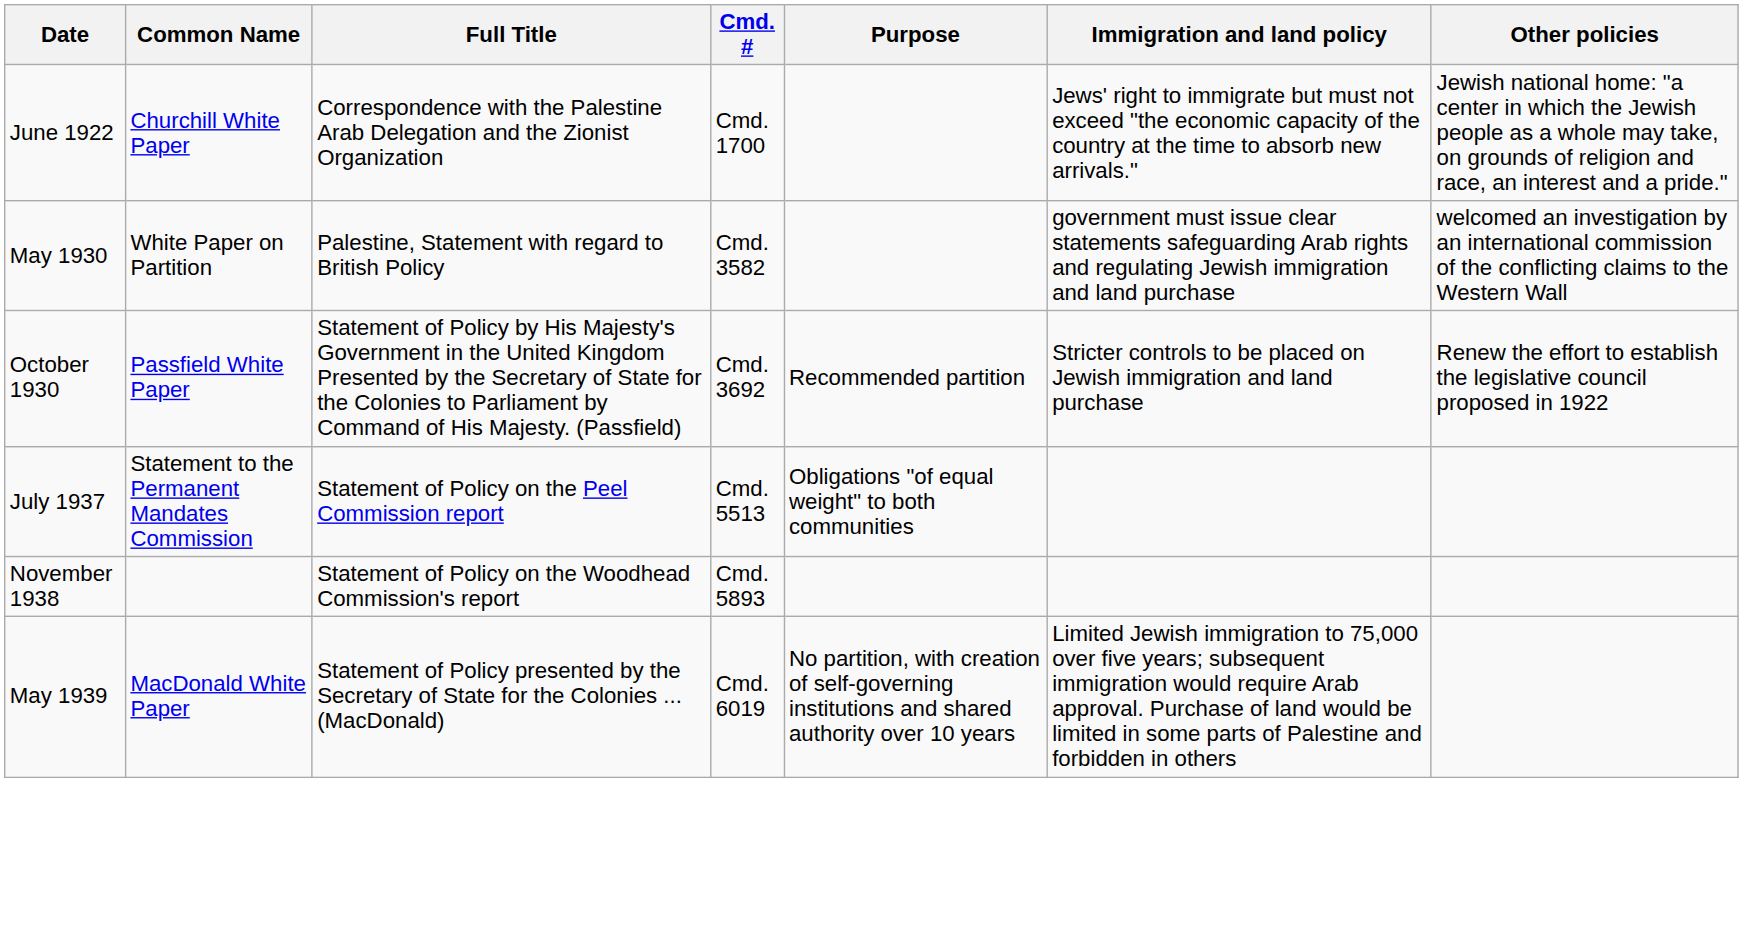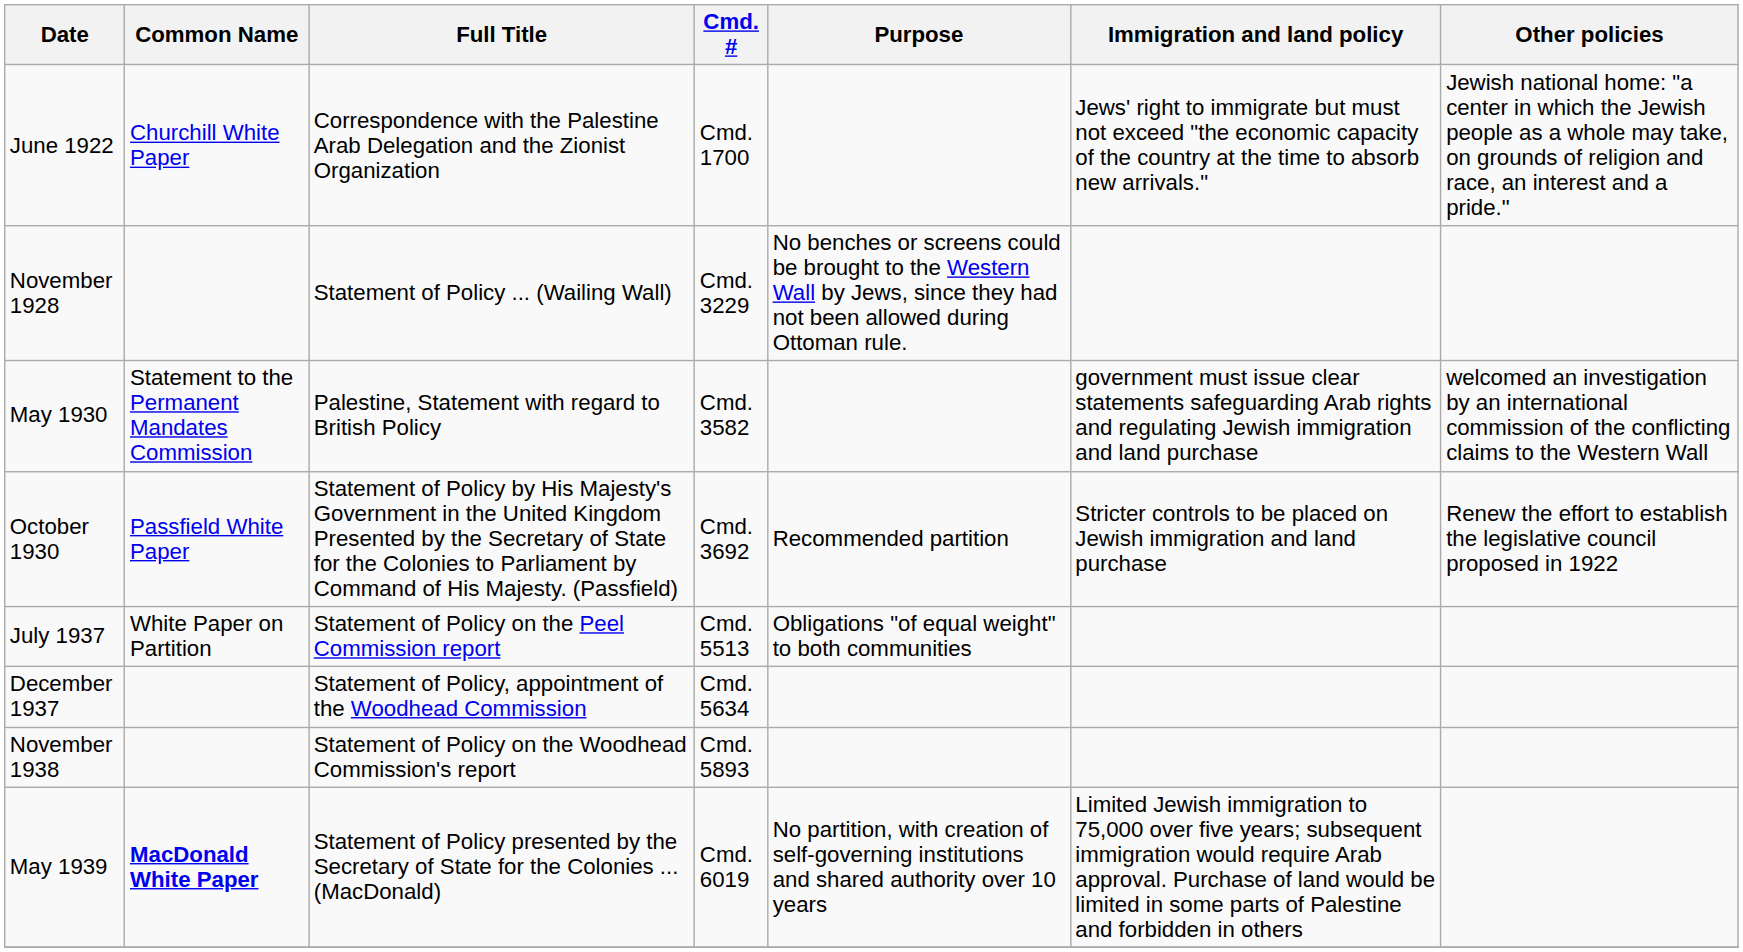 <table class="wikitable">
 <tr>
 <th>Date</th>
 <th>Common Name</th>
 <th>Full Title</th>
 <th><a href='#'>Cmd. #</a></th>
 <th>Purpose</th>
 <th>Immigration and land policy</th>
 <th>Other policies</th>
 </tr>
 <tr>
 <td>June 1922</td>
 <td><a href='#'>Churchill White Paper</a></td>
 <td>Correspondence with the Palestine Arab Delegation and the Zionist Organization</td>
 <td>Cmd. 1700</td>
 <td></td>
 <td>Jews' right to immigrate but must not exceed "the economic capacity of the country at the time to absorb new arrivals."</td>
 <td>Jewish national home: "a center in which the Jewish people as a whole may take, on grounds of religion and race, an interest and a pride."</td>
 </tr>
 <tr>
+<td>November 1928</td>
+<td></td>
+<td>Statement of Policy ... (Wailing Wall)</td>
+<td>Cmd. 3229</td>
+<td>No benches or screens could be brought to the <a href='#'>Western Wall</a> by Jews, since they had not been allowed during Ottoman rule.</td>
+<td></td>
+<td></td>
+</tr>
+<tr>
 <td>May 1930</td>
-<td>White Paper on Partition</td>
+<td>Statement to the <a href='#'>Permanent Mandates Commission</a></td>
 <td>Palestine, Statement with regard to British Policy</td>
 <td>Cmd. 3582</td>
 <td></td>
 <td>government must issue clear statements safeguarding Arab rights and regulating Jewish immigration and land purchase</td>
 <td>welcomed an investigation by an international commission of the conflicting claims to the Western Wall</td>
 </tr>
 <tr>
 <td>October 1930</td>
 <td><a href='#'>Passfield White Paper</a></td>
 <td>Statement of Policy by His Majesty's Government in the United Kingdom Presented by the Secretary of State for the Colonies to Parliament by Command of His Majesty. (Passfield)</td>
 <td>Cmd. 3692</td>
 <td>Recommended partition</td>
 <td>Stricter controls to be placed on Jewish immigration and land purchase</td>
 <td>Renew the effort to establish the legislative council proposed in 1922</td>
 </tr>
 <tr>
 <td>July 1937</td>
-<td>Statement to the <a href='#'>Permanent Mandates Commission</a></td>
+<td>White Paper on Partition</td>
 <td>Statement of Policy on the <a href='#'>Peel Commission report</a></td>
 <td>Cmd. 5513</td>
 <td>Obligations "of equal weight" to both communities</td>
+<td></td>
+<td></td>
+</tr>
+<tr>
+<td>December 1937</td>
+<td></td>
+<td>Statement of Policy, appointment of the <a href='#'>Woodhead Commission</a></td>
+<td>Cmd. 5634</td>
+<td></td>
 <td></td>
 <td></td>
 </tr>
 <tr>
 <td>November 1938</td>
 <td></td>
 <td>Statement of Policy on the Woodhead Commission's report</td>
 <td>Cmd. 5893</td>
 <td></td>
 <td></td>
 <td></td>
 </tr>
 <tr>
 <td>May 1939</td>
-<td><a href='#'>MacDonald White Paper</a></td>
+<td><strong><a href='#'>MacDonald White Paper</a></strong></td>
 <td>Statement of Policy presented by the Secretary of State for the Colonies ... (MacDonald)</td>
 <td>Cmd. 6019</td>
 <td>No partition, with creation of self-governing institutions and shared authority over 10 years</td>
 <td>Limited Jewish immigration to 75,000 over five years; subsequent immigration would require Arab approval. Purchase of land would be limited in some parts of Palestine and forbidden in others</td>
 <td></td>
 </tr>
 <tr>
 </tr>
 </table>
